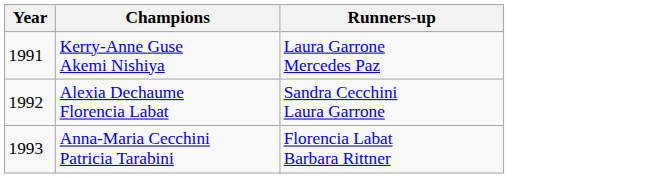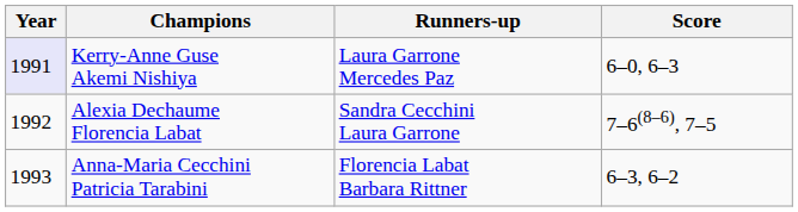 <table class="wikitable">
 <tr>
 <th style="width:40px">Year</th>
 <th style="width:200px">Champions</th>
 <th style="width:200px">Runners-up</th>
+<th style="width:140px" class="unsortable">Score</th>
 </tr>
 <tr>
-<td>1991</td>
+<td style="background: lavender;">1991</td>
 <td> <a href='#'>Kerry-Anne Guse</a> <br>  <a href='#'>Akemi Nishiya</a></td>
 <td> <a href='#'>Laura Garrone</a> <br>  <a href='#'>Mercedes Paz</a></td>
+<td>6–0, 6–3</td>
 </tr>
 <tr>
 <td>1992</td>
 <td> <a href='#'>Alexia Dechaume</a> <br>  <a href='#'>Florencia Labat</a></td>
 <td> <a href='#'>Sandra Cecchini</a> <br>  <a href='#'>Laura Garrone</a></td>
+<td>7–6<sup>(8–6)</sup>, 7–5</td>
 </tr>
 <tr>
 <td>1993</td>
 <td> <a href='#'>Anna-Maria Cecchini</a> <br>  <a href='#'>Patricia Tarabini</a></td>
 <td> <a href='#'>Florencia Labat</a> <br>  <a href='#'>Barbara Rittner</a></td>
+<td>6–3, 6–2</td>
 </tr>
 </table>
